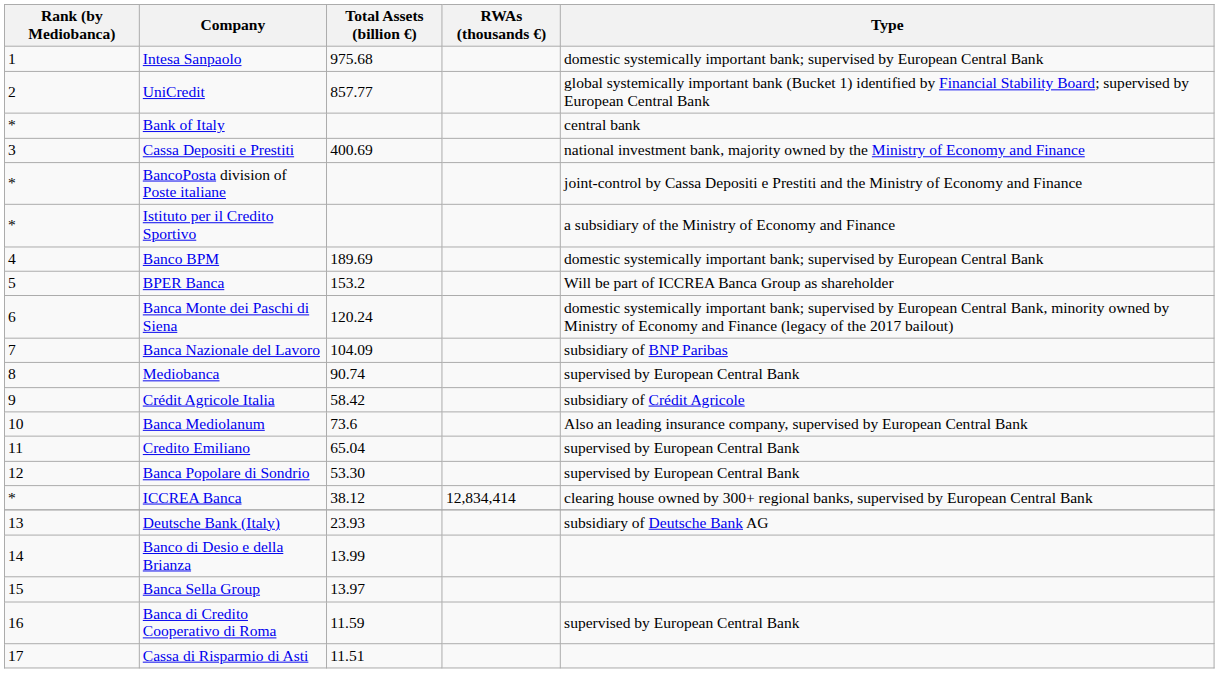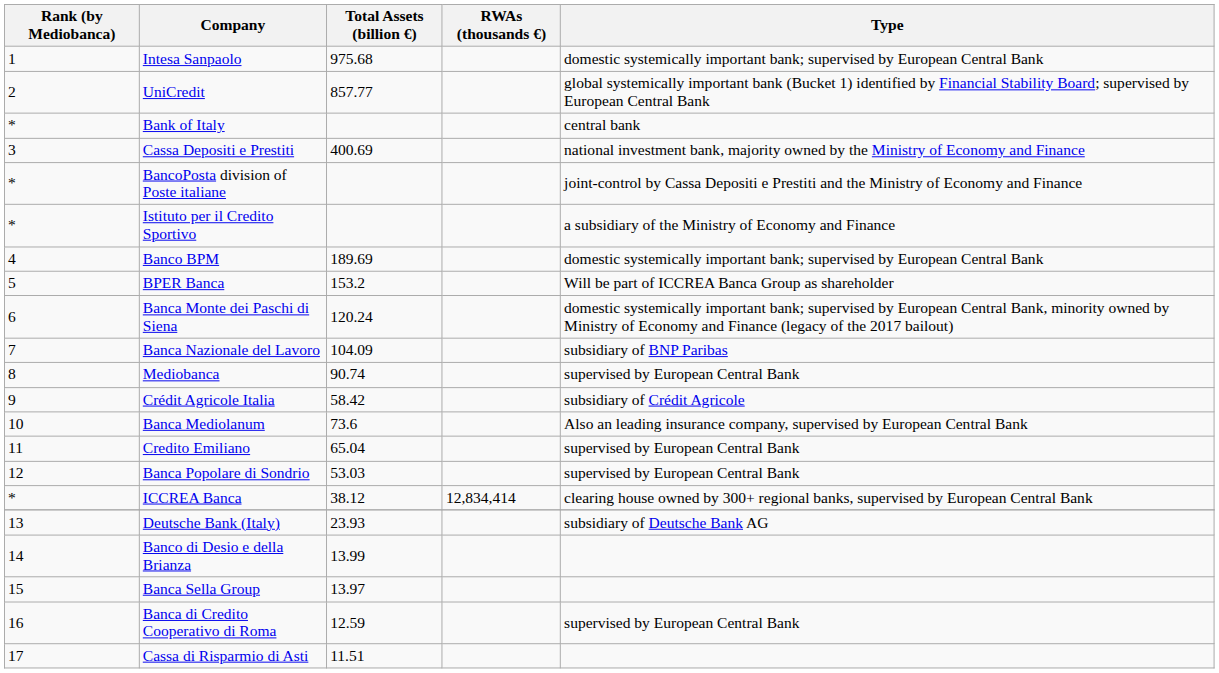 <table class="wikitable">
 <tr>
 <th>Rank (by Mediobanca)</th>
 <th>Company</th>
 <th>Total Assets (billion €)</th>
 <th>RWAs (thousands €)</th>
 <th>Type</th>
 </tr>
 <tr>
 <td> 1</td>
 <td><a href='#'>Intesa Sanpaolo</a></td>
 <td> 975.68</td>
 <td></td>
 <td>domestic systemically important bank; supervised by European Central Bank</td>
 </tr>
 <tr>
 <td> 2</td>
 <td><a href='#'>UniCredit</a></td>
 <td> 857.77</td>
 <td></td>
 <td>global systemically important bank (Bucket 1) identified by <a href='#'>Financial Stability Board</a>; supervised by European Central Bank</td>
 </tr>
 <tr>
 <td>*</td>
 <td><a href='#'>Bank of Italy</a></td>
 <td></td>
 <td></td>
 <td>central bank</td>
 </tr>
 <tr>
 <td> 3</td>
 <td><a href='#'>Cassa Depositi e Prestiti</a></td>
 <td> 400.69</td>
 <td></td>
 <td>national investment bank, majority owned by the <a href='#'>Ministry of Economy and Finance</a></td>
 </tr>
 <tr>
 <td>*</td>
 <td><a href='#'>BancoPosta</a> division of <a href='#'>Poste italiane</a></td>
 <td></td>
 <td></td>
 <td>joint-control by Cassa Depositi e Prestiti and the Ministry of Economy and Finance</td>
 </tr>
 <tr>
 <td>*</td>
 <td><a href='#'>Istituto per il Credito Sportivo</a></td>
 <td></td>
 <td></td>
 <td>a subsidiary of the Ministry of Economy and Finance</td>
 </tr>
 <tr>
 <td> 4</td>
 <td><a href='#'>Banco BPM</a></td>
 <td> 189.69</td>
 <td></td>
 <td>domestic systemically important bank; supervised by European Central Bank</td>
 </tr>
 <tr>
 <td> 5</td>
 <td><a href='#'>BPER Banca</a></td>
 <td> 153.2</td>
 <td></td>
 <td>Will be part of ICCREA Banca Group as shareholder</td>
 </tr>
 <tr>
 <td> 6</td>
 <td><a href='#'>Banca Monte dei Paschi di Siena</a></td>
 <td> 120.24</td>
 <td></td>
 <td>domestic systemically important bank; supervised by European Central Bank, minority owned by Ministry of Economy and Finance (legacy of the 2017 bailout)</td>
 </tr>
 <tr>
 <td> 7</td>
 <td><a href='#'>Banca Nazionale del Lavoro</a></td>
 <td> 104.09</td>
 <td></td>
 <td>subsidiary of <a href='#'>BNP Paribas</a></td>
 </tr>
 <tr>
 <td> 8</td>
 <td><a href='#'>Mediobanca</a></td>
 <td> 90.74</td>
 <td></td>
 <td>supervised by European Central Bank</td>
 </tr>
 <tr>
 <td> 9</td>
 <td><a href='#'>Crédit Agricole Italia</a></td>
 <td> 58.42</td>
 <td></td>
 <td>subsidiary of <a href='#'>Crédit Agricole</a></td>
 </tr>
 <tr>
 <td>10</td>
 <td><a href='#'>Banca Mediolanum</a></td>
 <td> 73.6</td>
 <td></td>
 <td>Also an leading insurance company, supervised by European Central Bank</td>
 </tr>
 <tr>
 <td>11</td>
 <td><a href='#'>Credito Emiliano</a></td>
 <td> 65.04</td>
 <td></td>
 <td>supervised by European Central Bank</td>
 </tr>
 <tr>
 <td>12</td>
 <td><a href='#'>Banca Popolare di Sondrio</a></td>
-<td> 53.30</td>
+<td> 53.03</td>
 <td></td>
 <td>supervised by European Central Bank</td>
 </tr>
 <tr>
 <td>*</td>
 <td><a href='#'>ICCREA Banca</a></td>
 <td> 38.12 </td>
 <td> 12,834,414</td>
 <td>clearing house owned by 300+ regional banks, supervised by European Central Bank</td>
 </tr>
 <tr>
 </tr>
 <tr>
 <td>13</td>
 <td><a href='#'>Deutsche Bank (Italy)</a></td>
 <td> 23.93</td>
 <td></td>
 <td>subsidiary of <a href='#'>Deutsche Bank</a> AG</td>
 </tr>
 <tr>
 <td>14</td>
 <td><a href='#'>Banco di Desio e della Brianza</a></td>
 <td> 13.99</td>
 <td></td>
 <td></td>
 </tr>
 <tr>
 <td>15</td>
 <td><a href='#'>Banca Sella Group</a></td>
 <td> 13.97</td>
 <td></td>
 <td></td>
 </tr>
 <tr>
 <td>16</td>
 <td><a href='#'>Banca di Credito Cooperativo di Roma</a></td>
-<td> 11.59</td>
+<td> 12.59</td>
 <td></td>
 <td>supervised by European Central Bank</td>
 </tr>
 <tr>
 <td>17</td>
 <td><a href='#'>Cassa di Risparmio di Asti</a></td>
 <td> 11.51</td>
 <td></td>
 <td></td>
 </tr>
 </table>
